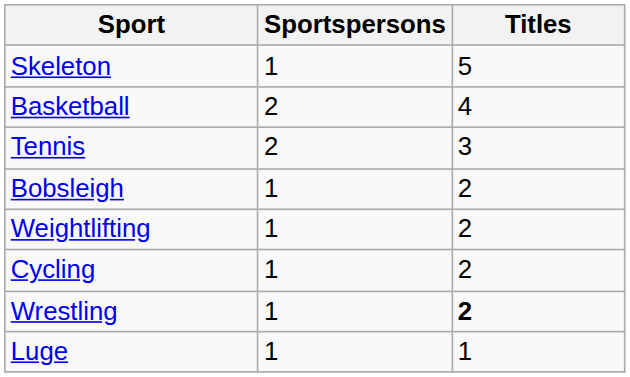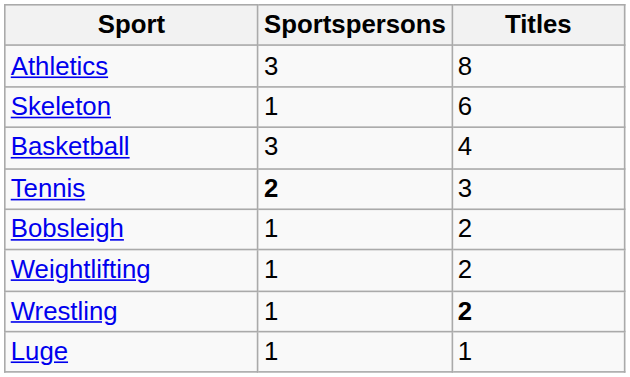 <table class="wikitable">
 <tr>
 <th width=150>Sport</th>
 <th width=100>Sportspersons</th>
 <th width=100>Titles</th>
 </tr>
 <tr>
+<td><a href='#'>Athletics</a></td>
+<td>3</td>
+<td>8</td>
+</tr>
+<tr>
 <td><a href='#'>Skeleton</a></td>
 <td>1</td>
-<td>5</td>
+<td>6</td>
 </tr>
 <tr>
 <td><a href='#'>Basketball</a></td>
-<td>2</td>
+<td>3</td>
 <td>4</td>
 </tr>
 <tr>
 <td><a href='#'>Tennis</a></td>
-<td>2</td>
+<td><strong>2</strong></td>
 <td>3</td>
 </tr>
 <tr>
 <td><a href='#'>Bobsleigh</a></td>
 <td>1</td>
 <td>2</td>
 </tr>
 <tr>
 <td><a href='#'>Weightlifting</a></td>
-<td>1</td>
-<td>2</td>
-</tr>
-<tr>
-<td><a href='#'>Cycling</a></td>
 <td>1</td>
 <td>2</td>
 </tr>
 <tr>
 <td><a href='#'>Wrestling</a></td>
 <td>1</td>
 <td><strong>2</strong></td>
 </tr>
 <tr>
 <td><a href='#'>Luge</a></td>
 <td>1</td>
 <td>1</td>
 </tr>
 </table>
